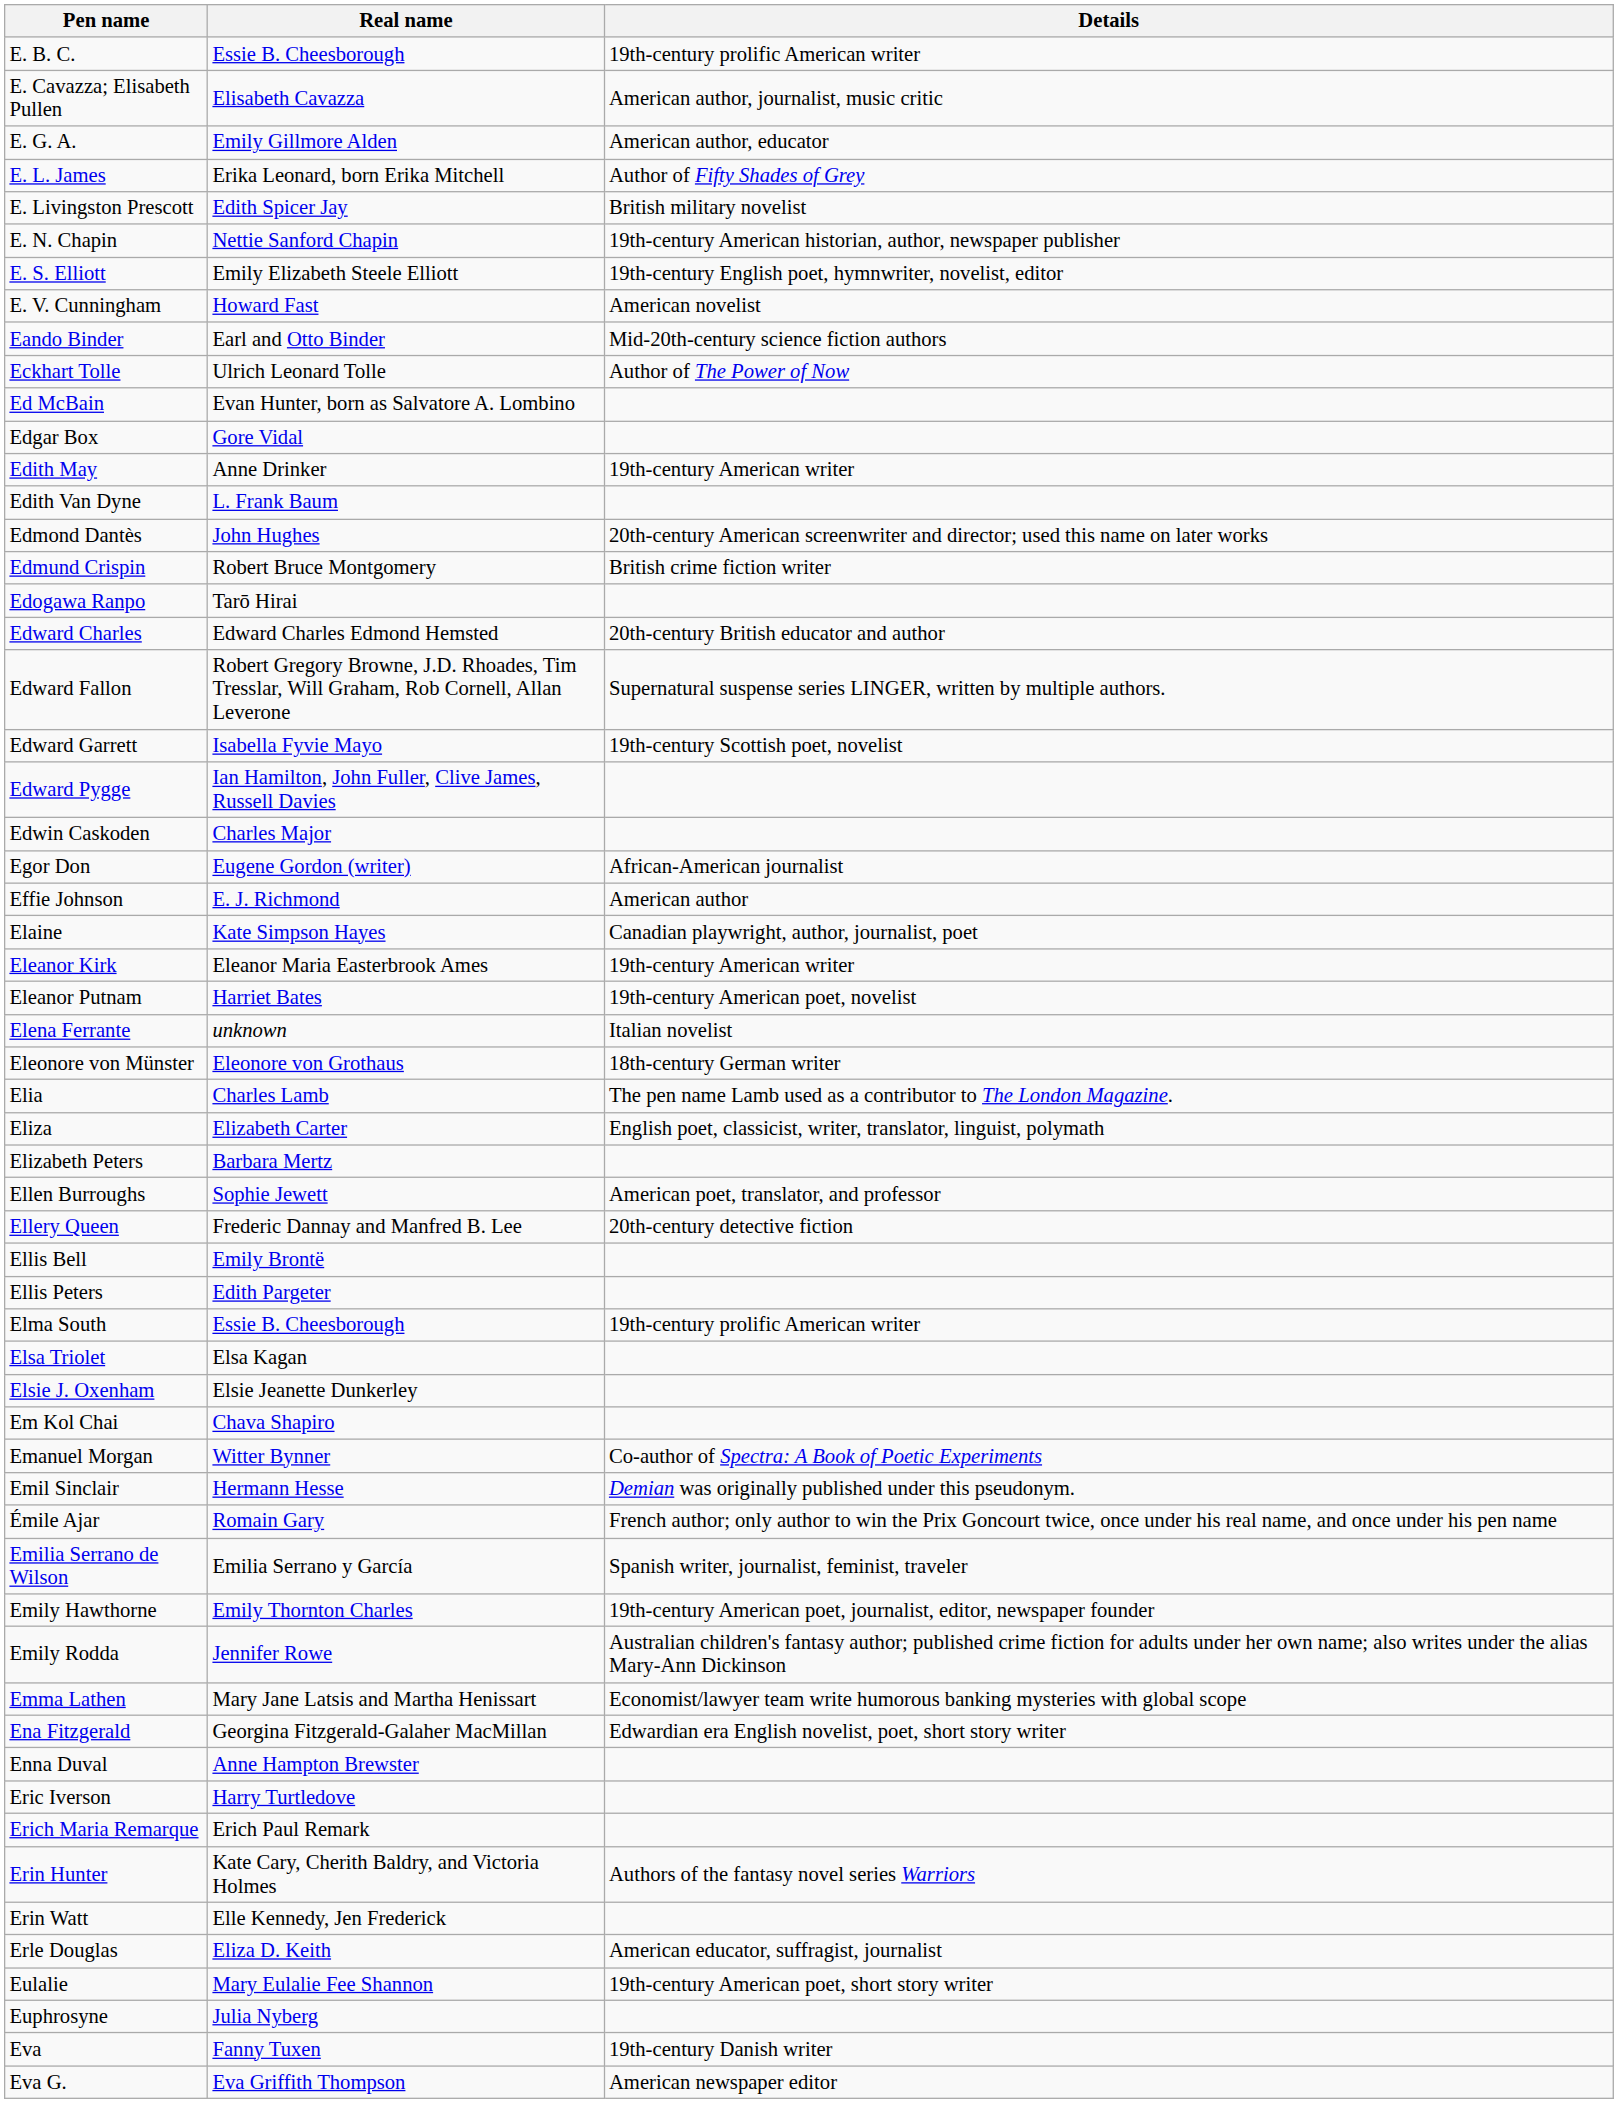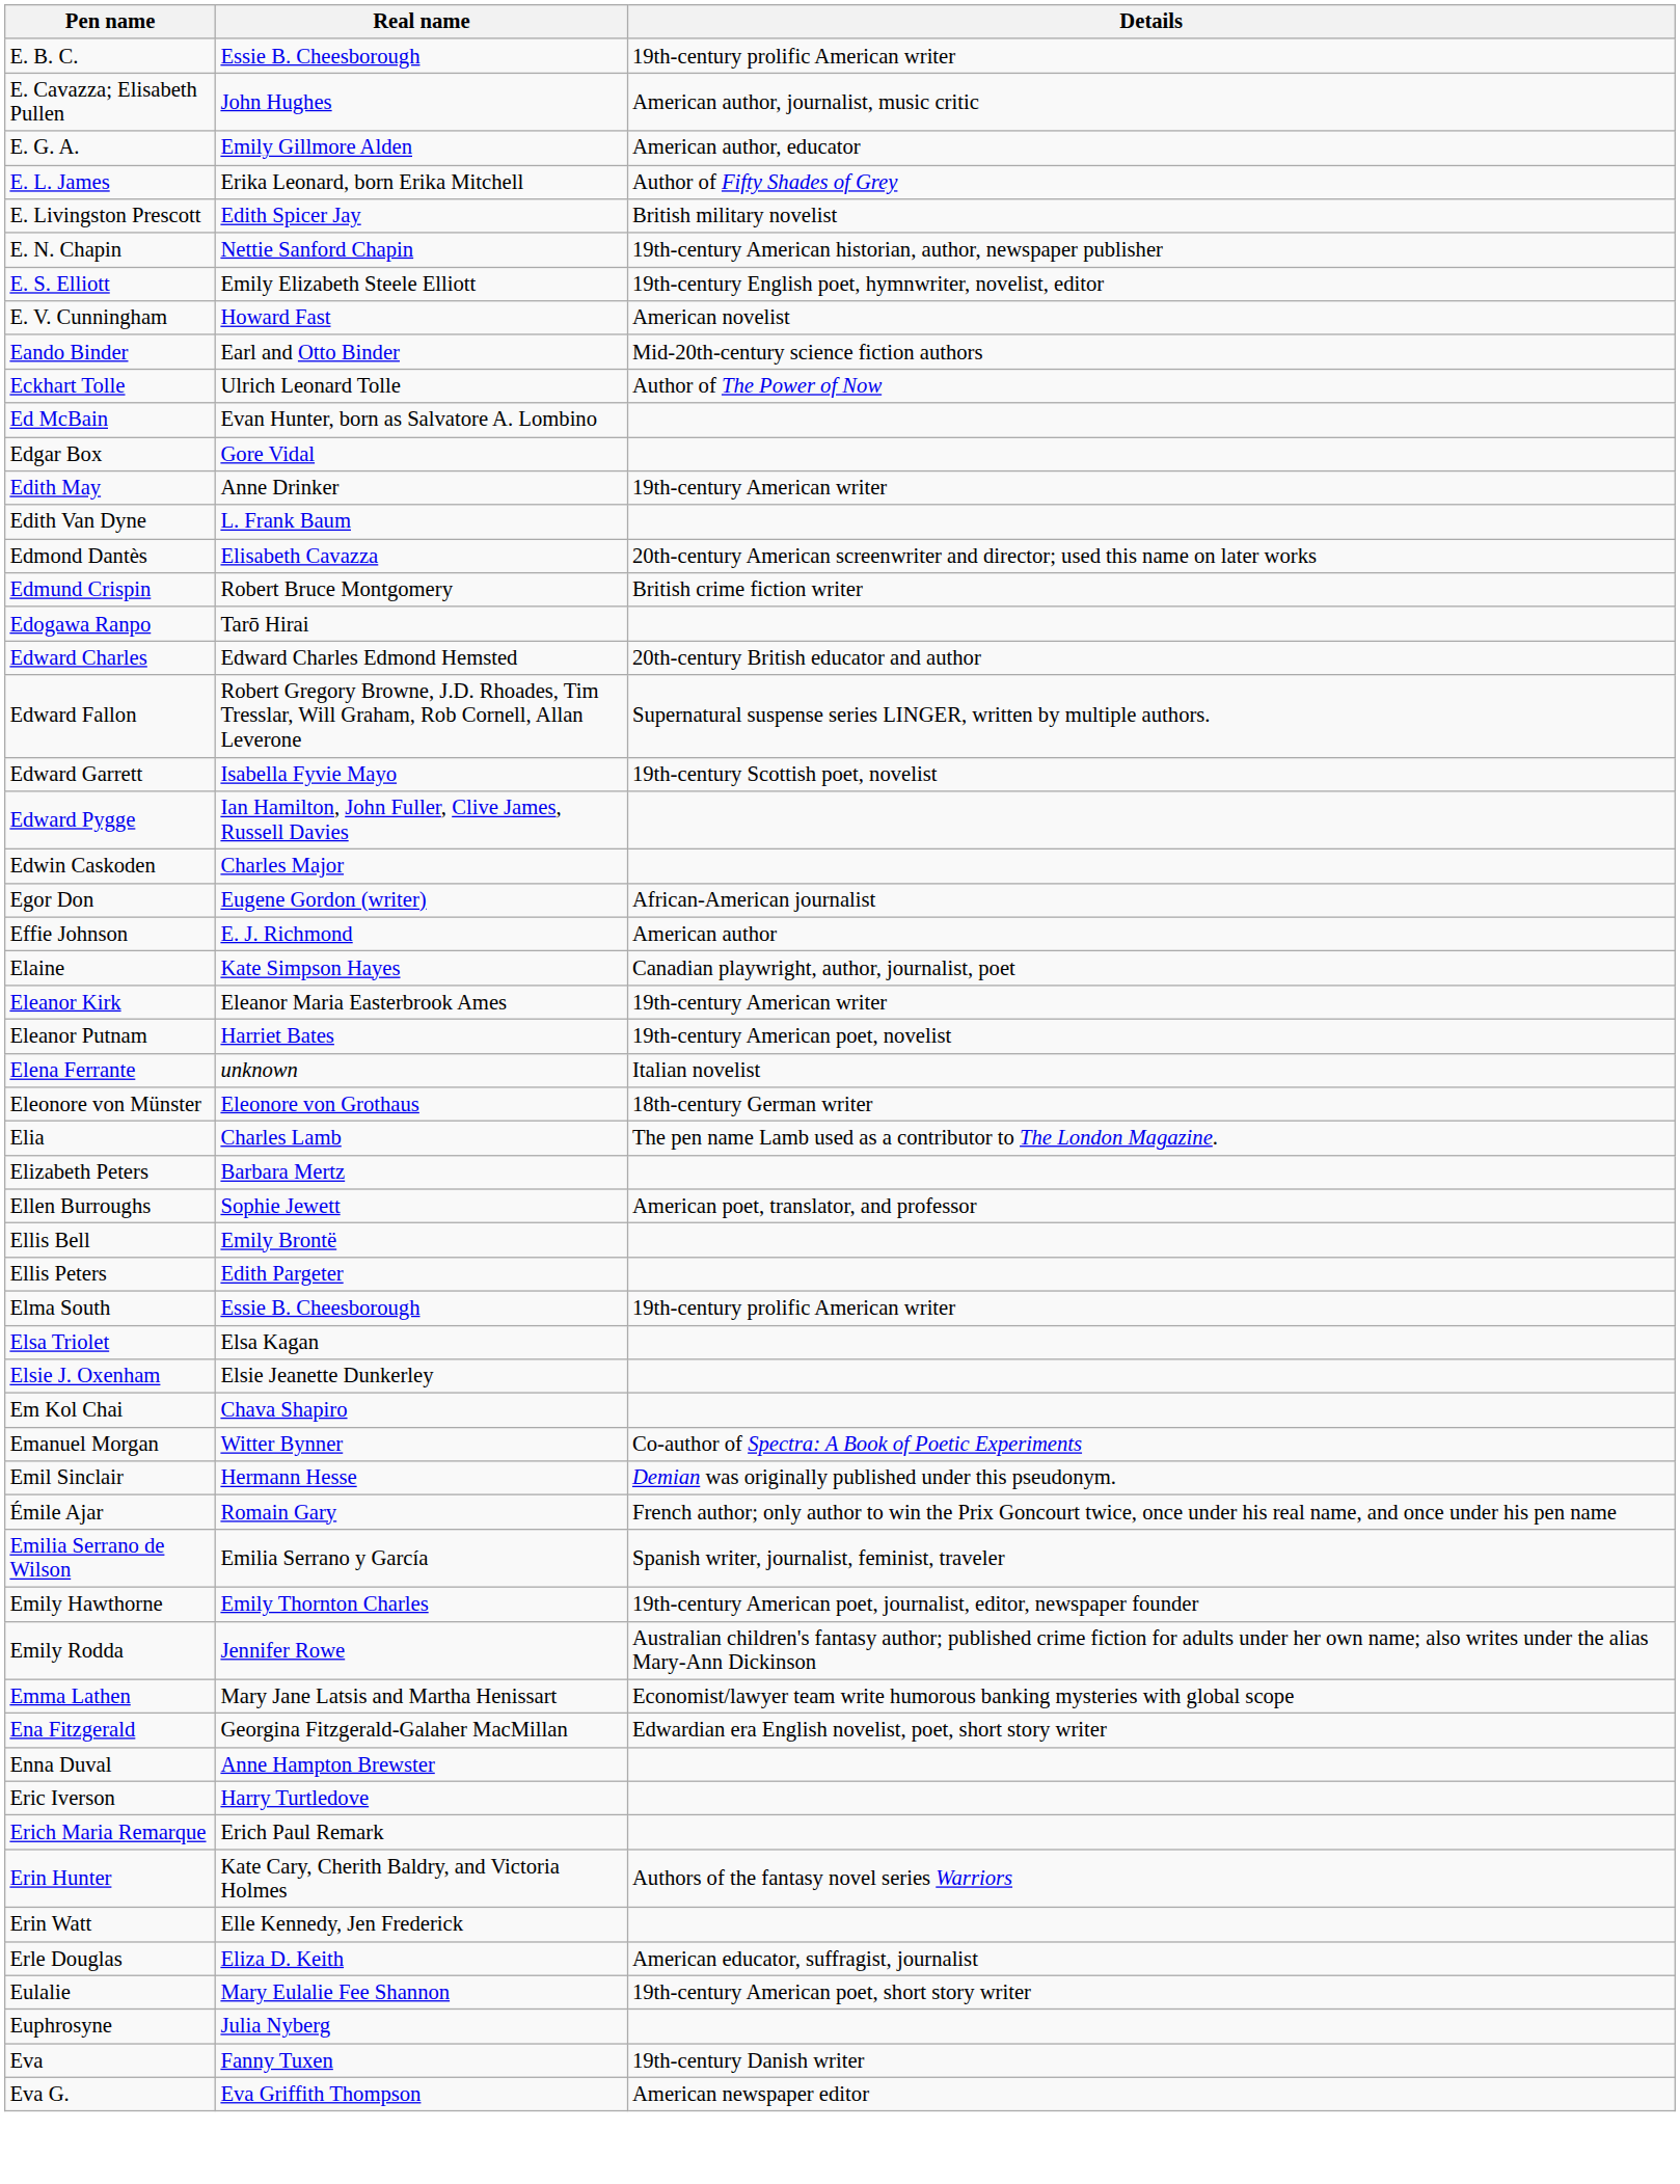 <table class="wikitable sortable">
 <tr>
 <th style="width:150px;">Pen name</th>
 <th style="width:300px;">Real name</th>
 <th class=unsortable>Details</th>
 </tr>
 <tr>
 <td>E. B. C.</td>
 <td><a href='#'>Essie B. Cheesborough</a></td>
 <td>19th-century prolific American writer</td>
 </tr>
 <tr>
 <td>E. Cavazza; Elisabeth Pullen</td>
-<td><a href='#'>Elisabeth Cavazza</a></td>
+<td><a href='#'>John Hughes</a></td>
 <td>American author, journalist, music critic</td>
 </tr>
 <tr>
 <td>E. G. A.</td>
 <td><a href='#'>Emily Gillmore Alden</a></td>
 <td>American author, educator</td>
 </tr>
 <tr>
 <td><a href='#'>E. L. James</a></td>
 <td>Erika Leonard, born Erika Mitchell</td>
 <td>Author of <em><a href='#'>Fifty Shades of Grey</a></em></td>
 </tr>
 <tr>
 <td>E. Livingston Prescott</td>
 <td><a href='#'>Edith Spicer Jay</a></td>
 <td>British military novelist</td>
 </tr>
 <tr>
 <td>E. N. Chapin</td>
 <td><a href='#'>Nettie Sanford Chapin</a></td>
 <td>19th-century American historian, author, newspaper publisher</td>
 </tr>
 <tr>
 <td><a href='#'>E. S. Elliott</a></td>
 <td>Emily Elizabeth Steele Elliott</td>
 <td>19th-century English poet, hymnwriter, novelist, editor</td>
 </tr>
 <tr>
 <td>E. V. Cunningham</td>
 <td><a href='#'>Howard Fast</a></td>
 <td>American novelist</td>
 </tr>
 <tr>
 <td><a href='#'>Eando Binder</a></td>
 <td>Earl and <a href='#'>Otto Binder</a></td>
 <td>Mid-20th-century science fiction authors</td>
 </tr>
 <tr>
 <td><a href='#'>Eckhart Tolle</a></td>
 <td>Ulrich Leonard Tolle</td>
 <td>Author of <em><a href='#'>The Power of Now</a></em></td>
 </tr>
 <tr>
 <td><a href='#'>Ed McBain</a></td>
 <td>Evan Hunter, born as Salvatore A. Lombino</td>
 <td></td>
 </tr>
 <tr>
 <td>Edgar Box</td>
 <td><a href='#'>Gore Vidal</a></td>
 <td></td>
 </tr>
 <tr>
 <td><a href='#'>Edith May</a></td>
 <td>Anne Drinker</td>
 <td>19th-century American writer</td>
 </tr>
 <tr>
 <td>Edith Van Dyne</td>
 <td><a href='#'>L. Frank Baum</a></td>
 <td></td>
 </tr>
 <tr>
 <td>Edmond Dantès</td>
-<td><a href='#'>John Hughes</a></td>
+<td><a href='#'>Elisabeth Cavazza</a></td>
 <td>20th-century American screenwriter and director; used this name on later works</td>
 </tr>
 <tr>
 <td><a href='#'>Edmund Crispin</a></td>
 <td>Robert Bruce Montgomery</td>
 <td>British crime fiction writer</td>
 </tr>
 <tr>
 <td><a href='#'>Edogawa Ranpo</a></td>
 <td>Tarō Hirai</td>
 <td></td>
 </tr>
 <tr>
 <td><a href='#'>Edward Charles</a></td>
 <td>Edward Charles Edmond Hemsted</td>
 <td>20th-century British educator and author</td>
 </tr>
 <tr>
 <td>Edward Fallon</td>
 <td>Robert Gregory Browne, J.D. Rhoades, Tim Tresslar, Will Graham, Rob Cornell, Allan Leverone</td>
 <td>Supernatural suspense series LINGER, written by multiple authors.</td>
 </tr>
 <tr>
 <td>Edward Garrett</td>
 <td><a href='#'>Isabella Fyvie Mayo</a></td>
 <td>19th-century Scottish poet, novelist</td>
 </tr>
 <tr>
 <td><a href='#'>Edward Pygge</a></td>
 <td><a href='#'>Ian Hamilton</a>, <a href='#'>John Fuller</a>, <a href='#'>Clive James</a>, <a href='#'>Russell Davies</a></td>
 <td></td>
 </tr>
 <tr>
 <td>Edwin Caskoden</td>
 <td><a href='#'>Charles Major</a></td>
 <td></td>
 </tr>
 <tr>
 <td>Egor Don</td>
 <td><a href='#'>Eugene Gordon (writer)</a></td>
 <td>African-American journalist</td>
 </tr>
 <tr>
 <td>Effie Johnson</td>
 <td><a href='#'>E. J. Richmond</a></td>
 <td>American author</td>
 </tr>
 <tr>
 <td>Elaine</td>
 <td><a href='#'>Kate Simpson Hayes</a></td>
 <td>Canadian playwright, author, journalist, poet</td>
 </tr>
 <tr>
 <td><a href='#'>Eleanor Kirk</a></td>
 <td>Eleanor Maria Easterbrook Ames</td>
 <td>19th-century American writer</td>
 </tr>
 <tr>
 <td>Eleanor Putnam</td>
 <td><a href='#'>Harriet Bates</a></td>
 <td>19th-century American poet, novelist</td>
 </tr>
 <tr>
 <td><a href='#'>Elena Ferrante</a></td>
 <td><em>unknown</em></td>
 <td>Italian novelist</td>
 </tr>
 <tr>
 <td>Eleonore von Münster</td>
 <td><a href='#'>Eleonore von Grothaus</a></td>
 <td>18th-century German writer</td>
 </tr>
 <tr>
 <td>Elia</td>
 <td><a href='#'>Charles Lamb</a></td>
 <td>The pen name Lamb used as a contributor to <em><a href='#'>The London Magazine</a></em>.</td>
 </tr>
 <tr>
-<td>Eliza</td>
-<td><a href='#'>Elizabeth Carter</a></td>
-<td>English poet, classicist, writer, translator, linguist, polymath</td>
-</tr>
-<tr>
 <td>Elizabeth Peters</td>
 <td><a href='#'>Barbara Mertz</a></td>
 <td></td>
 </tr>
 <tr>
 <td>Ellen Burroughs</td>
 <td><a href='#'>Sophie Jewett</a></td>
 <td>American poet, translator, and professor</td>
-</tr>
-<tr>
-<td><a href='#'>Ellery Queen</a></td>
-<td>Frederic Dannay and Manfred B. Lee</td>
-<td>20th-century detective fiction</td>
 </tr>
 <tr>
 <td>Ellis Bell</td>
 <td><a href='#'>Emily Brontë</a></td>
 <td></td>
 </tr>
 <tr>
 <td>Ellis Peters</td>
 <td><a href='#'>Edith Pargeter</a></td>
 <td></td>
 </tr>
 <tr>
 <td>Elma South</td>
 <td><a href='#'>Essie B. Cheesborough</a></td>
 <td>19th-century prolific American writer</td>
 </tr>
 <tr>
 <td><a href='#'>Elsa Triolet</a></td>
 <td>Elsa Kagan</td>
 <td></td>
 </tr>
 <tr>
 <td><a href='#'>Elsie J. Oxenham</a></td>
 <td>Elsie Jeanette Dunkerley</td>
 <td></td>
 </tr>
 <tr>
 <td>Em Kol Chai</td>
 <td><a href='#'>Chava Shapiro</a></td>
 <td></td>
 </tr>
 <tr>
 <td>Emanuel Morgan</td>
 <td><a href='#'>Witter Bynner</a></td>
 <td>Co-author of <em><a href='#'>Spectra: A Book of Poetic Experiments</a></em></td>
 </tr>
 <tr>
 <td>Emil Sinclair</td>
 <td><a href='#'>Hermann Hesse</a></td>
 <td><em><a href='#'>Demian</a></em> was originally published under this pseudonym.</td>
 </tr>
 <tr>
 <td>Émile Ajar</td>
 <td><a href='#'>Romain Gary</a></td>
 <td>French author; only author to win the Prix Goncourt twice, once under his real name, and once under his pen name</td>
 </tr>
 <tr>
 <td><a href='#'>Emilia Serrano de Wilson</a></td>
 <td>Emilia Serrano y García</td>
 <td>Spanish writer, journalist, feminist, traveler</td>
 </tr>
 <tr>
 <td>Emily Hawthorne</td>
 <td><a href='#'>Emily Thornton Charles</a></td>
 <td>19th-century American poet, journalist, editor, newspaper founder</td>
 </tr>
 <tr>
 <td>Emily Rodda</td>
 <td><a href='#'>Jennifer Rowe</a></td>
 <td>Australian children's fantasy author; published crime fiction for adults under her own name; also writes under the alias Mary-Ann Dickinson</td>
 </tr>
 <tr>
 <td><a href='#'>Emma Lathen</a></td>
 <td>Mary Jane Latsis and Martha Henissart</td>
 <td>Economist/lawyer team write humorous banking mysteries with global scope</td>
 </tr>
 <tr>
 <td><a href='#'>Ena Fitzgerald</a></td>
 <td>Georgina Fitzgerald-Galaher MacMillan</td>
 <td>Edwardian era English novelist, poet, short story writer</td>
 </tr>
 <tr>
 <td>Enna Duval</td>
 <td><a href='#'>Anne Hampton Brewster</a></td>
 <td></td>
 </tr>
 <tr>
 <td>Eric Iverson</td>
 <td><a href='#'>Harry Turtledove</a></td>
 <td></td>
 </tr>
 <tr>
 <td><a href='#'>Erich Maria Remarque</a></td>
 <td>Erich Paul Remark</td>
 <td></td>
 </tr>
 <tr>
 <td><a href='#'>Erin Hunter</a></td>
 <td>Kate Cary, Cherith Baldry, and Victoria Holmes</td>
 <td>Authors of the fantasy novel series <em><a href='#'>Warriors</a></em></td>
 </tr>
 <tr>
 <td>Erin Watt</td>
 <td>Elle Kennedy, Jen Frederick</td>
 <td></td>
 </tr>
 <tr>
 <td>Erle Douglas</td>
 <td><a href='#'>Eliza D. Keith</a></td>
 <td>American educator, suffragist, journalist</td>
 </tr>
 <tr>
 <td>Eulalie</td>
 <td><a href='#'>Mary Eulalie Fee Shannon</a></td>
 <td>19th-century American poet, short story writer</td>
 </tr>
 <tr>
 <td>Euphrosyne</td>
 <td><a href='#'>Julia Nyberg</a></td>
 <td></td>
 </tr>
 <tr>
 <td>Eva</td>
 <td><a href='#'>Fanny Tuxen</a></td>
 <td>19th-century Danish writer</td>
 </tr>
 <tr>
 <td>Eva G.</td>
 <td><a href='#'>Eva Griffith Thompson</a></td>
 <td>American newspaper editor</td>
 </tr>
 </table>
